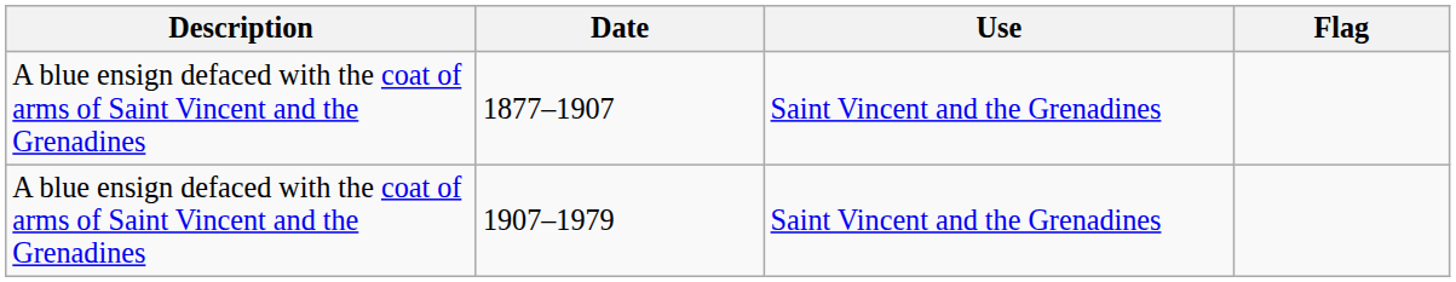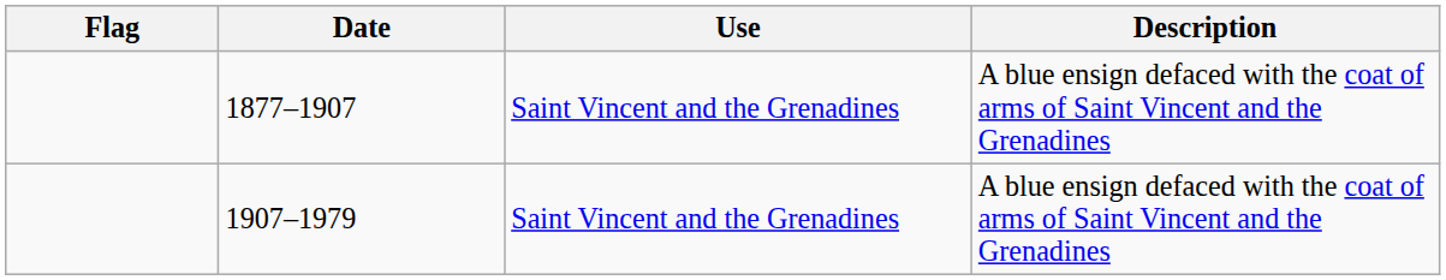 <table class="wikitable">
 <tr style="background:#efefef;">
-<th style="width:250px;">Description</th>
+<th style="width:110px;">Flag</th>
 <th style="width:150px;">Date</th>
 <th style="width:250px;">Use</th>
-<th style="width:110px;">Flag</th>
+<th style="width:250px;">Description</th>
 </tr>
 <tr>
-<td>A blue ensign defaced with the <a href='#'>coat of arms of Saint Vincent and the Grenadines</a></td>
+<td></td>
 <td>1877–1907</td>
 <td><a href='#'>Saint Vincent and the Grenadines</a></td>
-<td></td>
+<td>A blue ensign defaced with the <a href='#'>coat of arms of Saint Vincent and the Grenadines</a></td>
 </tr>
 <tr>
-<td>A blue ensign defaced with the <a href='#'>coat of arms of Saint Vincent and the Grenadines</a></td>
+<td></td>
 <td>1907–1979</td>
 <td><a href='#'>Saint Vincent and the Grenadines</a></td>
-<td></td>
+<td>A blue ensign defaced with the <a href='#'>coat of arms of Saint Vincent and the Grenadines</a></td>
 </tr>
 </table>
